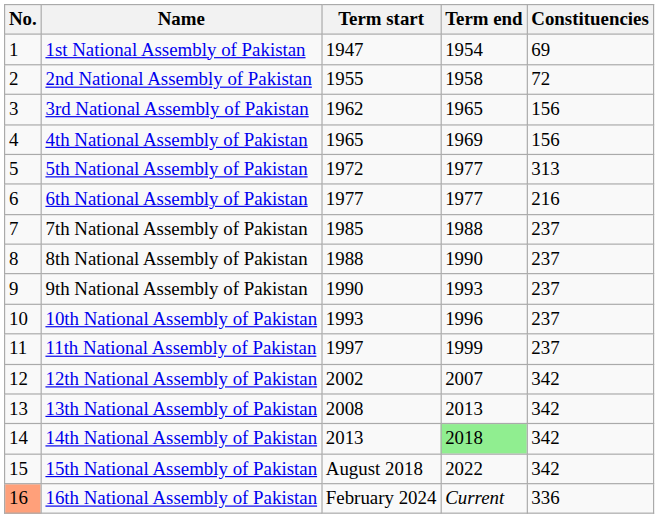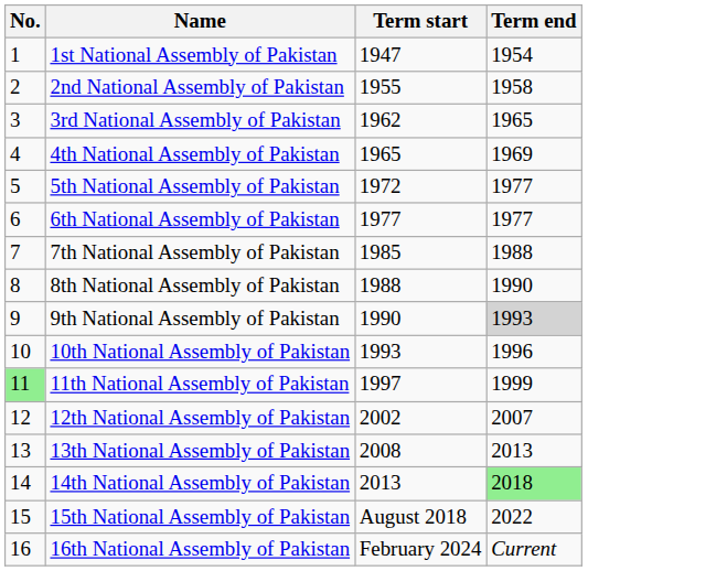 <table class="wikitable">
 <tr>
 <th>No.</th>
 <th>Name</th>
 <th>Term start</th>
 <th>Term end</th>
-<th>Constituencies</th>
 </tr>
 <tr>
 <td>1</td>
 <td><a href='#'>1st National Assembly of Pakistan</a></td>
 <td>1947</td>
 <td>1954</td>
-<td>69</td>
 </tr>
 <tr>
 <td>2</td>
 <td><a href='#'>2nd National Assembly of Pakistan</a></td>
 <td>1955</td>
 <td>1958</td>
-<td>72</td>
 </tr>
 <tr>
 <td>3</td>
 <td><a href='#'>3rd National Assembly of Pakistan</a></td>
 <td>1962</td>
 <td>1965</td>
-<td>156</td>
 </tr>
 <tr>
 <td>4</td>
 <td><a href='#'>4th National Assembly of Pakistan</a></td>
 <td>1965</td>
 <td>1969</td>
-<td>156</td>
 </tr>
 <tr>
 <td>5</td>
 <td><a href='#'>5th National Assembly of Pakistan</a></td>
 <td>1972</td>
 <td>1977</td>
-<td>313</td>
 </tr>
 <tr>
 <td>6</td>
 <td><a href='#'>6th National Assembly of Pakistan</a></td>
 <td>1977</td>
 <td>1977</td>
-<td>216</td>
 </tr>
 <tr>
 <td>7</td>
 <td>7th National Assembly of Pakistan</td>
 <td>1985</td>
 <td>1988</td>
-<td>237</td>
 </tr>
 <tr>
 <td>8</td>
 <td>8th National Assembly of Pakistan</td>
 <td>1988</td>
 <td>1990</td>
-<td>237</td>
 </tr>
 <tr>
 <td>9</td>
 <td>9th National Assembly of Pakistan</td>
 <td>1990</td>
-<td>1993</td>
-<td>237</td>
+<td style="background: lightgrey;">1993</td>
 </tr>
 <tr>
 <td>10</td>
 <td><a href='#'>10th National Assembly of Pakistan</a></td>
 <td>1993</td>
 <td>1996</td>
-<td>237</td>
 </tr>
 <tr>
-<td>11</td>
+<td style="background: lightgreen;">11</td>
 <td><a href='#'>11th National Assembly of Pakistan</a></td>
 <td>1997</td>
 <td>1999</td>
-<td>237</td>
 </tr>
 <tr>
 <td>12</td>
 <td><a href='#'>12th National Assembly of Pakistan</a></td>
 <td>2002</td>
 <td>2007</td>
-<td>342</td>
 </tr>
 <tr>
 <td>13</td>
 <td><a href='#'>13th National Assembly of Pakistan</a></td>
 <td>2008</td>
 <td>2013</td>
-<td>342</td>
 </tr>
 <tr>
 <td>14</td>
 <td><a href='#'>14th National Assembly of Pakistan</a></td>
 <td>2013</td>
 <td style="background: lightgreen;">2018</td>
-<td>342</td>
 </tr>
 <tr>
 <td>15</td>
 <td><a href='#'>15th National Assembly of Pakistan</a></td>
 <td>August 2018</td>
 <td>2022</td>
-<td>342</td>
 </tr>
 <tr>
-<td style="background: lightsalmon;">16</td>
+<td>16</td>
 <td><a href='#'>16th National Assembly of Pakistan</a></td>
 <td>February 2024</td>
 <td><em>Current</em></td>
-<td>336</td>
 </tr>
 </table>
